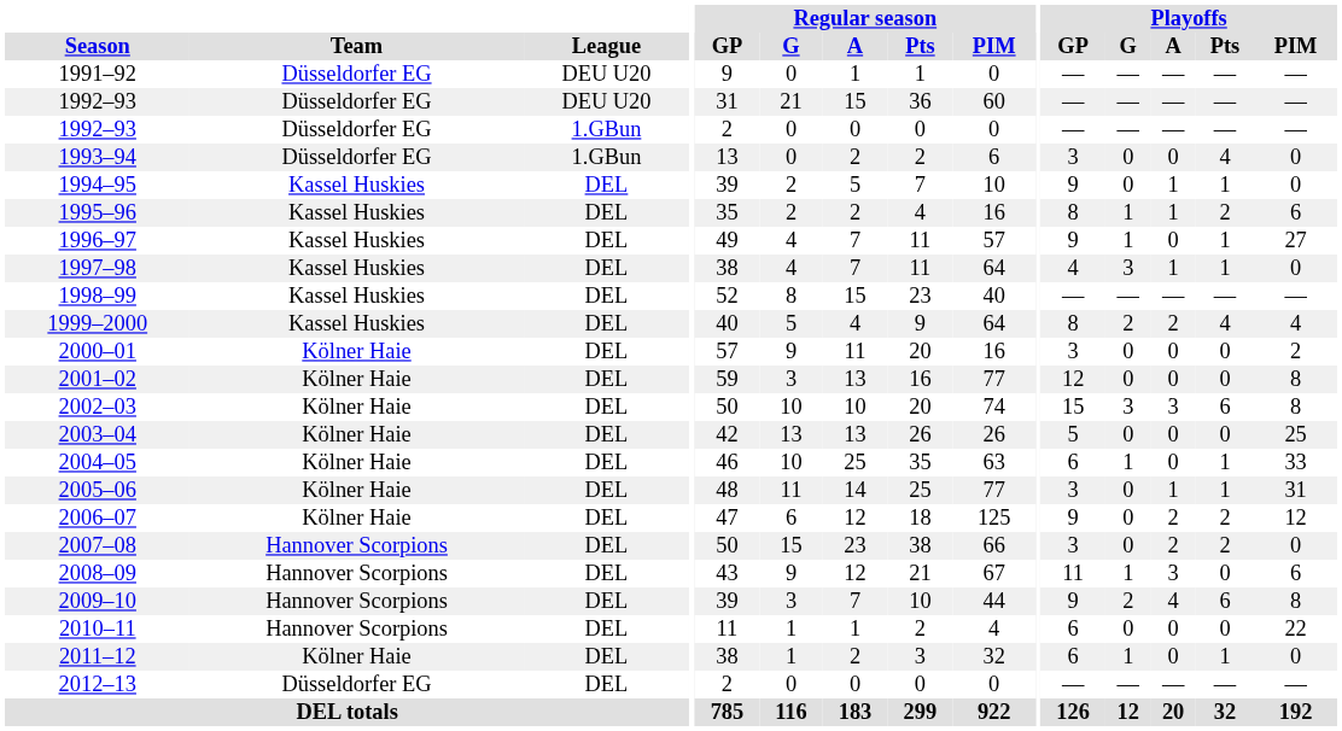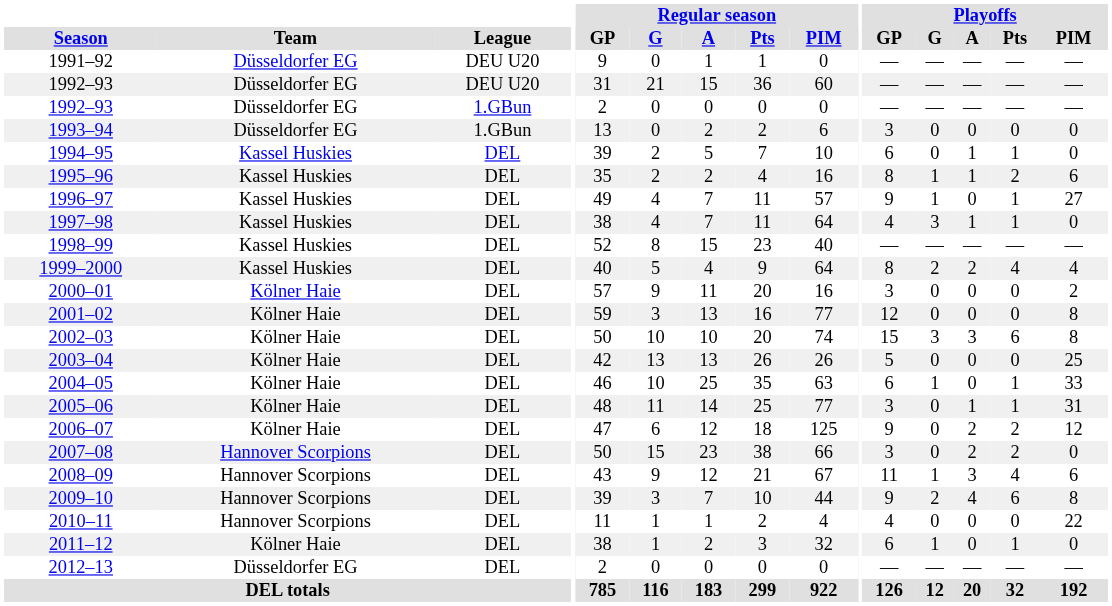 <table border="0" cellpadding="1" cellspacing="0" style="text-align:center; width:60em">
 <tr bgcolor="#e0e0e0">
 <th colspan="3" bgcolor="#ffffff"></th>
 <th rowspan="99" bgcolor="#ffffff"></th>
 <th colspan="5"><a href='#'>Regular season</a></th>
 <th rowspan="99" bgcolor="#ffffff"></th>
 <th colspan="5"><a href='#'>Playoffs</a></th>
 </tr>
 <tr bgcolor="#e0e0e0">
 <th><a href='#'>Season</a></th>
 <th>Team</th>
 <th>League</th>
 <th>GP</th>
 <th><a href='#'>G</a></th>
 <th><a href='#'>A</a></th>
 <th><a href='#'>Pts</a></th>
 <th><a href='#'>PIM</a></th>
 <th>GP</th>
 <th>G</th>
 <th>A</th>
 <th>Pts</th>
 <th>PIM</th>
 </tr>
 <tr>
 <td>1991–92</td>
 <td><a href='#'>Düsseldorfer EG</a></td>
 <td>DEU U20</td>
 <td>9</td>
 <td>0</td>
 <td>1</td>
 <td>1</td>
 <td>0</td>
 <td>—</td>
 <td>—</td>
 <td>—</td>
 <td>—</td>
 <td>—</td>
 </tr>
 <tr bgcolor="#f0f0f0">
 <td>1992–93</td>
 <td>Düsseldorfer EG</td>
 <td>DEU U20</td>
 <td>31</td>
 <td>21</td>
 <td>15</td>
 <td>36</td>
 <td>60</td>
 <td>—</td>
 <td>—</td>
 <td>—</td>
 <td>—</td>
 <td>—</td>
 </tr>
 <tr>
 <td><a href='#'>1992–93</a></td>
 <td>Düsseldorfer EG</td>
 <td><a href='#'>1.GBun</a></td>
 <td>2</td>
 <td>0</td>
 <td>0</td>
 <td>0</td>
 <td>0</td>
 <td>—</td>
 <td>—</td>
 <td>—</td>
 <td>—</td>
 <td>—</td>
 </tr>
 <tr bgcolor="#f0f0f0">
 <td><a href='#'>1993–94</a></td>
 <td>Düsseldorfer EG</td>
 <td>1.GBun</td>
 <td>13</td>
 <td>0</td>
 <td>2</td>
 <td>2</td>
 <td>6</td>
 <td>3</td>
 <td>0</td>
 <td>0</td>
-<td>4</td>
+<td>0</td>
 <td>0</td>
 </tr>
 <tr>
 <td><a href='#'>1994–95</a></td>
 <td><a href='#'>Kassel Huskies</a></td>
 <td><a href='#'>DEL</a></td>
 <td>39</td>
 <td>2</td>
 <td>5</td>
 <td>7</td>
 <td>10</td>
-<td>9</td>
+<td>6</td>
 <td>0</td>
 <td>1</td>
 <td>1</td>
 <td>0</td>
 </tr>
 <tr bgcolor="#f0f0f0">
 <td><a href='#'>1995–96</a></td>
 <td>Kassel Huskies</td>
 <td>DEL</td>
 <td>35</td>
 <td>2</td>
 <td>2</td>
 <td>4</td>
 <td>16</td>
 <td>8</td>
 <td>1</td>
 <td>1</td>
 <td>2</td>
 <td>6</td>
 </tr>
 <tr>
 <td><a href='#'>1996–97</a></td>
 <td>Kassel Huskies</td>
 <td>DEL</td>
 <td>49</td>
 <td>4</td>
 <td>7</td>
 <td>11</td>
 <td>57</td>
 <td>9</td>
 <td>1</td>
 <td>0</td>
 <td>1</td>
 <td>27</td>
 </tr>
 <tr bgcolor="#f0f0f0">
 <td><a href='#'>1997–98</a></td>
 <td>Kassel Huskies</td>
 <td>DEL</td>
 <td>38</td>
 <td>4</td>
 <td>7</td>
 <td>11</td>
 <td>64</td>
 <td>4</td>
 <td>3</td>
 <td>1</td>
 <td>1</td>
 <td>0</td>
 </tr>
 <tr>
 <td><a href='#'>1998–99</a></td>
 <td>Kassel Huskies</td>
 <td>DEL</td>
 <td>52</td>
 <td>8</td>
 <td>15</td>
 <td>23</td>
 <td>40</td>
 <td>—</td>
 <td>—</td>
 <td>—</td>
 <td>—</td>
 <td>—</td>
 </tr>
 <tr bgcolor="#f0f0f0">
 <td><a href='#'>1999–2000</a></td>
 <td>Kassel Huskies</td>
 <td>DEL</td>
 <td>40</td>
 <td>5</td>
 <td>4</td>
 <td>9</td>
 <td>64</td>
 <td>8</td>
 <td>2</td>
 <td>2</td>
 <td>4</td>
 <td>4</td>
 </tr>
 <tr>
 <td><a href='#'>2000–01</a></td>
 <td><a href='#'>Kölner Haie</a></td>
 <td>DEL</td>
 <td>57</td>
 <td>9</td>
 <td>11</td>
 <td>20</td>
 <td>16</td>
 <td>3</td>
 <td>0</td>
 <td>0</td>
 <td>0</td>
 <td>2</td>
 </tr>
 <tr bgcolor="#f0f0f0">
 <td><a href='#'>2001–02</a></td>
 <td>Kölner Haie</td>
 <td>DEL</td>
 <td>59</td>
 <td>3</td>
 <td>13</td>
 <td>16</td>
 <td>77</td>
 <td>12</td>
 <td>0</td>
 <td>0</td>
 <td>0</td>
 <td>8</td>
 </tr>
 <tr>
 <td><a href='#'>2002–03</a></td>
 <td>Kölner Haie</td>
 <td>DEL</td>
 <td>50</td>
 <td>10</td>
 <td>10</td>
 <td>20</td>
 <td>74</td>
 <td>15</td>
 <td>3</td>
 <td>3</td>
 <td>6</td>
 <td>8</td>
 </tr>
 <tr bgcolor="#f0f0f0">
 <td><a href='#'>2003–04</a></td>
 <td>Kölner Haie</td>
 <td>DEL</td>
 <td>42</td>
 <td>13</td>
 <td>13</td>
 <td>26</td>
 <td>26</td>
 <td>5</td>
 <td>0</td>
 <td>0</td>
 <td>0</td>
 <td>25</td>
 </tr>
 <tr>
 <td><a href='#'>2004–05</a></td>
 <td>Kölner Haie</td>
 <td>DEL</td>
 <td>46</td>
 <td>10</td>
 <td>25</td>
 <td>35</td>
 <td>63</td>
 <td>6</td>
 <td>1</td>
 <td>0</td>
 <td>1</td>
 <td>33</td>
 </tr>
 <tr bgcolor="#f0f0f0">
 <td><a href='#'>2005–06</a></td>
 <td>Kölner Haie</td>
 <td>DEL</td>
 <td>48</td>
 <td>11</td>
 <td>14</td>
 <td>25</td>
 <td>77</td>
 <td>3</td>
 <td>0</td>
 <td>1</td>
 <td>1</td>
 <td>31</td>
 </tr>
 <tr>
 <td><a href='#'>2006–07</a></td>
 <td>Kölner Haie</td>
 <td>DEL</td>
 <td>47</td>
 <td>6</td>
 <td>12</td>
 <td>18</td>
 <td>125</td>
 <td>9</td>
 <td>0</td>
 <td>2</td>
 <td>2</td>
 <td>12</td>
 </tr>
 <tr bgcolor="#f0f0f0">
 <td><a href='#'>2007–08</a></td>
 <td><a href='#'>Hannover Scorpions</a></td>
 <td>DEL</td>
 <td>50</td>
 <td>15</td>
 <td>23</td>
 <td>38</td>
 <td>66</td>
 <td>3</td>
 <td>0</td>
 <td>2</td>
 <td>2</td>
 <td>0</td>
 </tr>
 <tr>
 <td><a href='#'>2008–09</a></td>
 <td>Hannover Scorpions</td>
 <td>DEL</td>
 <td>43</td>
 <td>9</td>
 <td>12</td>
 <td>21</td>
 <td>67</td>
 <td>11</td>
 <td>1</td>
 <td>3</td>
-<td>0</td>
+<td>4</td>
 <td>6</td>
 </tr>
 <tr bgcolor="#f0f0f0">
 <td><a href='#'>2009–10</a></td>
 <td>Hannover Scorpions</td>
 <td>DEL</td>
 <td>39</td>
 <td>3</td>
 <td>7</td>
 <td>10</td>
 <td>44</td>
 <td>9</td>
 <td>2</td>
 <td>4</td>
 <td>6</td>
 <td>8</td>
 </tr>
 <tr>
 <td><a href='#'>2010–11</a></td>
 <td>Hannover Scorpions</td>
 <td>DEL</td>
 <td>11</td>
 <td>1</td>
 <td>1</td>
 <td>2</td>
 <td>4</td>
-<td>6</td>
+<td>4</td>
 <td>0</td>
 <td>0</td>
 <td>0</td>
 <td>22</td>
 </tr>
 <tr bgcolor="#f0f0f0">
 <td><a href='#'>2011–12</a></td>
 <td>Kölner Haie</td>
 <td>DEL</td>
 <td>38</td>
 <td>1</td>
 <td>2</td>
 <td>3</td>
 <td>32</td>
 <td>6</td>
 <td>1</td>
 <td>0</td>
 <td>1</td>
 <td>0</td>
 </tr>
 <tr>
 <td><a href='#'>2012–13</a></td>
 <td>Düsseldorfer EG</td>
 <td>DEL</td>
 <td>2</td>
 <td>0</td>
 <td>0</td>
 <td>0</td>
 <td>0</td>
 <td>—</td>
 <td>—</td>
 <td>—</td>
 <td>—</td>
 <td>—</td>
 </tr>
 <tr bgcolor="#e0e0e0">
 <th colspan="3">DEL totals</th>
 <th>785</th>
 <th>116</th>
 <th>183</th>
 <th>299</th>
 <th>922</th>
 <th>126</th>
 <th>12</th>
 <th>20</th>
 <th>32</th>
 <th>192</th>
 </tr>
 </table>
